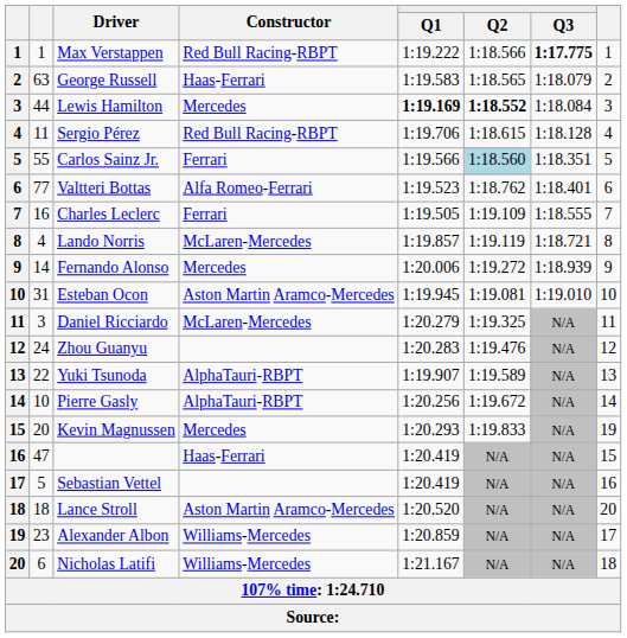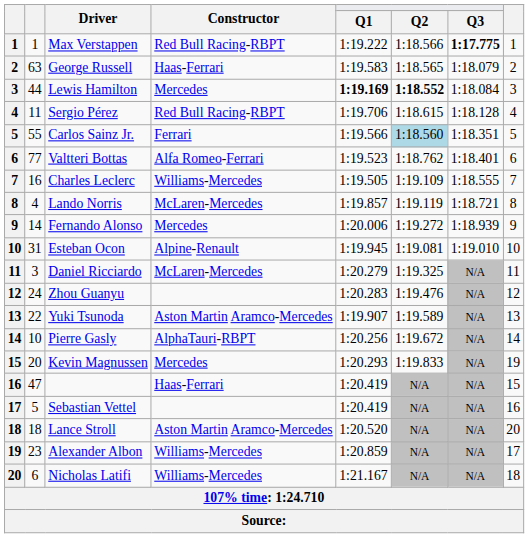 <table class="wikitable sortable" style="font-size: 85%;">
 <tr>
 <th rowspan="2"></th>
 <th rowspan="2"></th>
 <th rowspan="2">Driver</th>
 <th rowspan="2">Constructor</th>
 <th colspan="3" style="background:#eaecf0; text-align:center;"></th>
 <th rowspan="2"></th>
 </tr>
 <tr>
 <th scope="col">Q1</th>
 <th scope="col">Q2</th>
 <th scope="col">Q3</th>
 </tr>
 <tr>
 <th scope="row">1</th>
 <td align="center">1</td>
 <td data-sort-value="ver"> <a href='#'>Max Verstappen</a></td>
 <td><a href='#'>Red Bull Racing</a>-<a href='#'>RBPT</a></td>
 <td>1:19.222</td>
 <td>1:18.566</td>
 <td><strong>1:17.775</strong></td>
 <td align="center">1</td>
 </tr>
 <tr>
 <th scope="row">2</th>
 <td align="center">63</td>
 <td data-sort-value="rus"> <a href='#'>George Russell</a></td>
 <td><a href='#'>Haas</a>-<a href='#'>Ferrari</a></td>
 <td>1:19.583</td>
 <td>1:18.565</td>
 <td>1:18.079</td>
 <td align="center">2</td>
 </tr>
 <tr>
 <th scope="row">3</th>
 <td align="center">44</td>
 <td data-sort-value="ham"> <a href='#'>Lewis Hamilton</a></td>
 <td><a href='#'>Mercedes</a></td>
 <td><strong>1:19.169</strong></td>
 <td><strong>1:18.552</strong></td>
 <td>1:18.084</td>
 <td align="center">3</td>
 </tr>
 <tr>
 <th scope="row">4</th>
 <td align="center">11</td>
 <td data-sort-value="per"> <a href='#'>Sergio Pérez</a></td>
 <td><a href='#'>Red Bull Racing</a>-<a href='#'>RBPT</a></td>
 <td>1:19.706</td>
 <td>1:18.615</td>
 <td>1:18.128</td>
 <td align="center">4</td>
 </tr>
 <tr>
 <th scope="row">5</th>
 <td align="center">55</td>
 <td data-sort-value="sai"> <a href='#'>Carlos Sainz Jr.</a></td>
 <td><a href='#'>Ferrari</a></td>
 <td>1:19.566</td>
 <td style="background: lightblue;">1:18.560</td>
 <td>1:18.351</td>
 <td align="center">5</td>
 </tr>
 <tr>
 <th scope="row">6</th>
 <td align="center">77</td>
 <td data-sort-value="bot"> <a href='#'>Valtteri Bottas</a></td>
 <td><a href='#'>Alfa Romeo</a>-<a href='#'>Ferrari</a></td>
 <td>1:19.523</td>
 <td>1:18.762</td>
 <td>1:18.401</td>
 <td align="center">6</td>
 </tr>
 <tr>
 <th scope="row">7</th>
 <td align="center">16</td>
 <td data-sort-value="lec"> <a href='#'>Charles Leclerc</a></td>
-<td><a href='#'>Ferrari</a></td>
+<td><a href='#'>Williams</a>-<a href='#'>Mercedes</a></td>
 <td>1:19.505</td>
 <td>1:19.109</td>
 <td>1:18.555</td>
 <td align="center">7</td>
 </tr>
 <tr>
 <th scope="row">8</th>
 <td align="center">4</td>
 <td data-sort-value="nor"> <a href='#'>Lando Norris</a></td>
 <td><a href='#'>McLaren</a>-<a href='#'>Mercedes</a></td>
 <td>1:19.857</td>
 <td>1:19.119</td>
 <td>1:18.721</td>
 <td align="center">8</td>
 </tr>
 <tr>
 <th scope="row">9</th>
 <td align="center">14</td>
 <td data-sort-value="alo"> <a href='#'>Fernando Alonso</a></td>
 <td><a href='#'>Mercedes</a></td>
 <td>1:20.006</td>
 <td>1:19.272</td>
 <td>1:18.939</td>
 <td align="center">9</td>
 </tr>
 <tr>
 <th scope="row">10</th>
 <td align="center">31</td>
 <td data-sort-value="oco"> <a href='#'>Esteban Ocon</a></td>
-<td><a href='#'>Aston Martin</a> <a href='#'>Aramco</a>-<a href='#'>Mercedes</a></td>
+<td><a href='#'>Alpine</a>-<a href='#'>Renault</a></td>
 <td>1:19.945</td>
 <td>1:19.081</td>
 <td>1:19.010</td>
 <td align="center">10</td>
 </tr>
 <tr>
 <th scope="row">11</th>
 <td align="center">3</td>
 <td data-sort-value="ric"> <a href='#'>Daniel Ricciardo</a></td>
 <td><a href='#'>McLaren</a>-<a href='#'>Mercedes</a></td>
 <td>1:20.279</td>
 <td>1:19.325</td>
 <td data-sort-value="11" align="center" style="background: silver"><small>N/A</small></td>
 <td align="center">11</td>
 </tr>
 <tr>
 <th scope="row">12</th>
 <td align="center">24</td>
 <td data-sort-value="zho"> <a href='#'>Zhou Guanyu</a></td>
 <td></td>
 <td>1:20.283</td>
 <td>1:19.476</td>
 <td data-sort-value="14" align="center" style="background: silver"><small>N/A</small></td>
 <td align="center">12</td>
 </tr>
 <tr>
 <th scope="row">13</th>
 <td align="center">22</td>
 <td data-sort-value="tsu"> <a href='#'>Yuki Tsunoda</a></td>
-<td><a href='#'>AlphaTauri</a>-<a href='#'>RBPT</a></td>
+<td><a href='#'>Aston Martin</a> <a href='#'>Aramco</a>-<a href='#'>Mercedes</a></td>
 <td>1:19.907</td>
 <td>1:19.589</td>
 <td data-sort-value="13" align="center" style="background: silver"><small>N/A</small></td>
 <td align="center">13</td>
 </tr>
 <tr>
 <th align="center">14</th>
 <td align="center">10</td>
 <td data-sort-value="gas"> <a href='#'>Pierre Gasly</a></td>
 <td><a href='#'>AlphaTauri</a>-<a href='#'>RBPT</a></td>
 <td>1:20.256</td>
 <td>1:19.672</td>
 <td data-sort-value="17" align="center" style="background: silver"><small>N/A</small></td>
 <td align="center">14</td>
 </tr>
 <tr>
 <th scope="row">15</th>
 <td align="center">20</td>
 <td data-sort-value="mag"> <a href='#'>Kevin Magnussen</a></td>
 <td><a href='#'>Mercedes</a></td>
 <td>1:20.293</td>
 <td>1:19.833</td>
 <td data-sort-value="18" align="center" style="background: silver"><small>N/A</small></td>
 <td align="center">19</td>
 </tr>
 <tr>
 <th scope="row">16</th>
 <td align="center">47</td>
 <td data-sort-value="sch"></td>
 <td><a href='#'>Haas</a>-<a href='#'>Ferrari</a></td>
 <td>1:20.419</td>
 <td data-sort-value="15" align="center" style="background: silver"><small>N/A</small></td>
 <td data-sort-value="15" align="center" style="background: silver"><small>N/A</small></td>
 <td align="center">15</td>
 </tr>
 <tr>
 <th scope="row">17</th>
 <td align="center">5</td>
 <td data-sort-value="vet"> <a href='#'>Sebastian Vettel</a></td>
 <td></td>
 <td>1:20.419</td>
 <td data-sort-value="20" align="center" style="background: silver"><small>N/A</small></td>
 <td data-sort-value="20" align="center" style="background: silver"><small>N/A</small></td>
 <td align="center">16</td>
 </tr>
 <tr>
 <th scope="row">18</th>
 <td align="center">18</td>
 <td data-sort-value="str"> <a href='#'>Lance Stroll</a></td>
 <td><a href='#'>Aston Martin</a> <a href='#'>Aramco</a>-<a href='#'>Mercedes</a></td>
 <td>1:20.520</td>
 <td data-sort-value="20" align="center" style="background: silver"><small>N/A</small></td>
 <td data-sort-value="20" align="center" style="background: silver"><small>N/A</small></td>
 <td align="center">20</td>
 </tr>
 <tr>
 <th scope="row">19</th>
 <td align="center">23</td>
 <td data-sort-value="alb"> <a href='#'>Alexander Albon</a></td>
 <td><a href='#'>Williams</a>-<a href='#'>Mercedes</a></td>
 <td>1:20.859</td>
 <td data-sort-value="20" align="center" style="background: silver"><small>N/A</small></td>
 <td data-sort-value="20" align="center" style="background: silver"><small>N/A</small></td>
 <td align="center">17</td>
 </tr>
 <tr>
 <th align="center">20</th>
 <td align="center">6</td>
 <td data-sort-value="lat"> <a href='#'>Nicholas Latifi</a></td>
 <td><a href='#'>Williams</a>-<a href='#'>Mercedes</a></td>
 <td>1:21.167</td>
 <td data-sort-value="20" align="center" style="background: silver"><small>N/A</small></td>
 <td data-sort-value="20" align="center" style="background: silver"><small>N/A</small></td>
 <td align="center">18</td>
 </tr>
 <tr>
 <th colspan="8"><a href='#'>107% time</a>: 1:24.710</th>
 </tr>
 <tr>
 <th colspan="8">Source:</th>
 </tr>
 </table>
